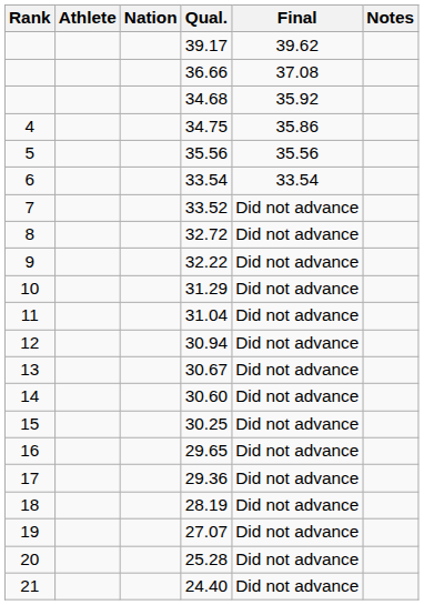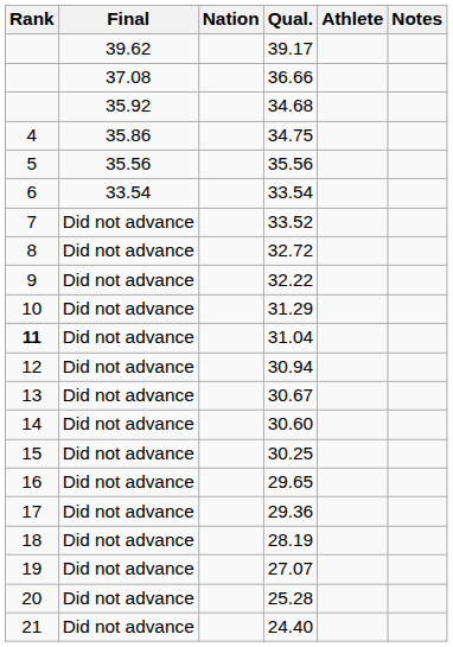 <table class="wikitable sortable" style=text-align:center>
 <tr>
 <th>Rank</th>
-<th>Athlete</th>
+<th>Final</th>
 <th>Nation</th>
 <th>Qual.</th>
-<th>Final</th>
+<th>Athlete</th>
 <th>Notes</th>
 </tr>
 <tr>
 <td></td>
-<td align=left></td>
+<td>39.62</td>
 <td align=left></td>
 <td>39.17</td>
-<td>39.62</td>
+<td align=left></td>
 <td></td>
 </tr>
 <tr>
 <td></td>
-<td align=left></td>
+<td>37.08</td>
 <td align=left></td>
 <td>36.66</td>
-<td>37.08</td>
+<td align=left></td>
 <td></td>
 </tr>
 <tr>
 <td></td>
-<td align=left></td>
+<td>35.92</td>
 <td align=left></td>
 <td>34.68</td>
-<td>35.92</td>
+<td align=left></td>
 <td></td>
 </tr>
 <tr>
 <td>4</td>
-<td align=left></td>
+<td>35.86</td>
 <td align=left></td>
 <td>34.75</td>
-<td>35.86</td>
+<td align=left></td>
 <td></td>
 </tr>
 <tr>
 <td>5</td>
-<td align=left></td>
+<td>35.56</td>
 <td align=left></td>
 <td>35.56</td>
-<td>35.56</td>
+<td align=left></td>
 <td></td>
 </tr>
 <tr>
 <td>6</td>
-<td align=left></td>
+<td>33.54</td>
 <td align=left></td>
 <td>33.54</td>
-<td>33.54</td>
+<td align=left></td>
 <td></td>
 </tr>
 <tr>
 <td>7</td>
-<td align=left></td>
+<td>Did not advance</td>
 <td align=left></td>
 <td>33.52</td>
-<td>Did not advance</td>
+<td align=left></td>
 <td></td>
 </tr>
 <tr>
 <td>8</td>
-<td align=left></td>
+<td>Did not advance</td>
 <td align=left></td>
 <td>32.72</td>
-<td>Did not advance</td>
+<td align=left></td>
 <td></td>
 </tr>
 <tr>
 <td>9</td>
-<td align=left></td>
+<td>Did not advance</td>
 <td align=left></td>
 <td>32.22</td>
-<td>Did not advance</td>
+<td align=left></td>
 <td></td>
 </tr>
 <tr>
 <td>10</td>
-<td align=left></td>
+<td>Did not advance</td>
 <td align=left></td>
 <td>31.29</td>
-<td>Did not advance</td>
+<td align=left></td>
 <td></td>
 </tr>
 <tr>
-<td>11</td>
-<td align=left></td>
+<td><strong>11</strong></td>
+<td>Did not advance</td>
 <td align=left></td>
 <td>31.04</td>
-<td>Did not advance</td>
+<td align=left></td>
 <td></td>
 </tr>
 <tr>
 <td>12</td>
-<td align=left></td>
+<td>Did not advance</td>
 <td align=left></td>
 <td>30.94</td>
-<td>Did not advance</td>
+<td align=left></td>
 <td></td>
 </tr>
 <tr>
 <td>13</td>
-<td align=left></td>
+<td>Did not advance</td>
 <td align=left></td>
 <td>30.67</td>
-<td>Did not advance</td>
+<td align=left></td>
 <td></td>
 </tr>
 <tr>
 <td>14</td>
-<td align=left></td>
+<td>Did not advance</td>
 <td align=left></td>
 <td>30.60</td>
-<td>Did not advance</td>
+<td align=left></td>
 <td></td>
 </tr>
 <tr>
 <td>15</td>
-<td align=left></td>
+<td>Did not advance</td>
 <td align=left></td>
 <td>30.25</td>
-<td>Did not advance</td>
+<td align=left></td>
 <td></td>
 </tr>
 <tr>
 <td>16</td>
-<td align=left></td>
+<td>Did not advance</td>
 <td align=left></td>
 <td>29.65</td>
-<td>Did not advance</td>
+<td align=left></td>
 <td></td>
 </tr>
 <tr>
 <td>17</td>
-<td align=left></td>
+<td>Did not advance</td>
 <td align=left></td>
 <td>29.36</td>
-<td>Did not advance</td>
+<td align=left></td>
 <td></td>
 </tr>
 <tr>
 <td>18</td>
-<td align=left></td>
+<td>Did not advance</td>
 <td align=left></td>
 <td>28.19</td>
-<td>Did not advance</td>
+<td align=left></td>
 <td></td>
 </tr>
 <tr>
 <td>19</td>
-<td align=left></td>
+<td>Did not advance</td>
 <td align=left></td>
 <td>27.07</td>
-<td>Did not advance</td>
+<td align=left></td>
 <td></td>
 </tr>
 <tr>
 <td>20</td>
-<td align=left></td>
+<td>Did not advance</td>
 <td align=left></td>
 <td>25.28</td>
-<td>Did not advance</td>
+<td align=left></td>
 <td></td>
 </tr>
 <tr>
 <td>21</td>
-<td align=left></td>
+<td>Did not advance</td>
 <td align=left></td>
 <td>24.40</td>
-<td>Did not advance</td>
+<td align=left></td>
 <td></td>
 </tr>
 </table>
